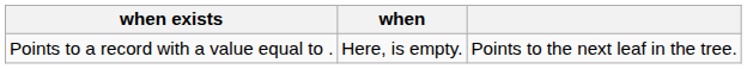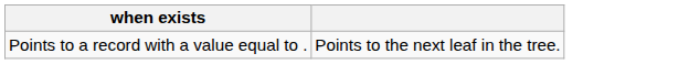 <table class="wikitable">
 <tr>
 <th> when  exists</th>
-<th> when </th>
 <th></th>
 </tr>
 <tr>
 <td>Points to a record with a value equal to .</td>
-<td>Here,  is empty.</td>
 <td>Points to the next leaf in the tree.</td>
 </tr>
 </table>
